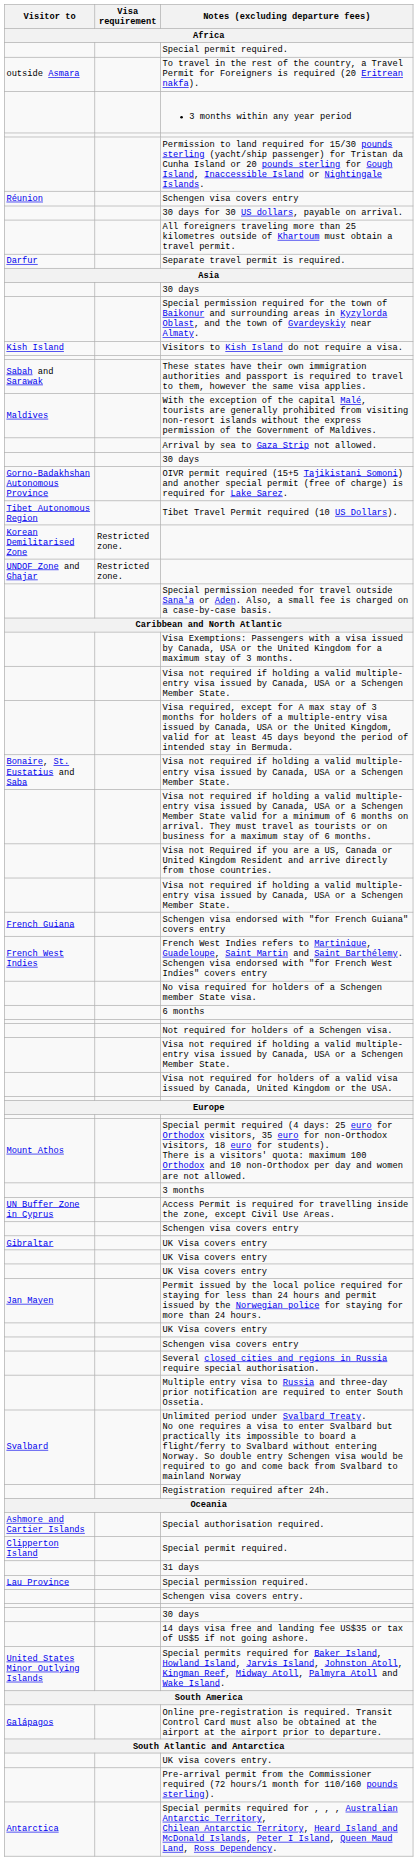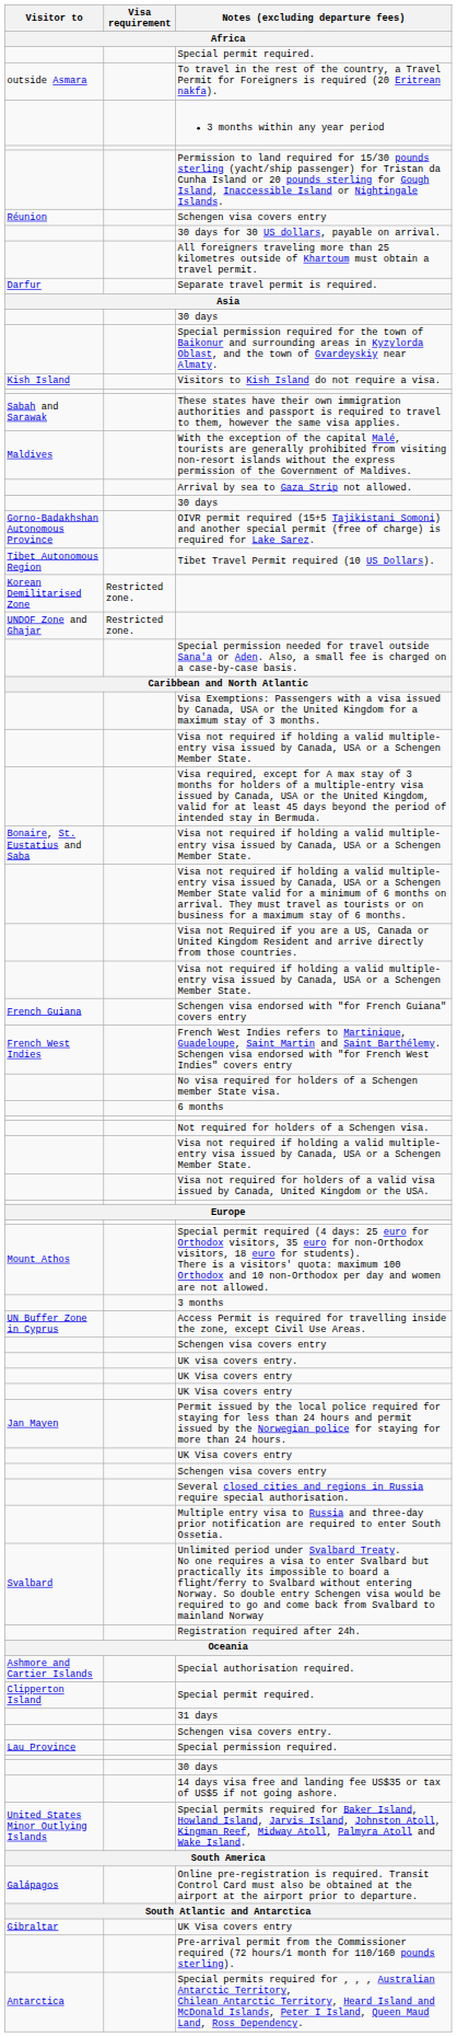 <table class="wikitable" style="text-align: left; table-layout: fixed; ">
 <tr>
 <th>Visitor to</th>
 <th>Visa requirement</th>
 <th>Notes (excluding departure fees)</th>
 </tr>
 <tr>
 <th colspan="3">Africa</th>
 </tr>
 <tr>
 <td></td>
 <td></td>
 <td>Special permit required.</td>
 </tr>
 <tr>
 <td> outside <a href='#'>Asmara</a></td>
 <td></td>
 <td>To travel in the rest of the country, a Travel Permit for Foreigners is required (20 <a href='#'>Eritrean nakfa</a>).</td>
 </tr>
 <tr>
 <td></td>
 <td></td>
 <td><br><ul><li>3 months within any year period</li></ul></td>
 </tr>
 <tr>
 <td></td>
 <td></td>
 <td></td>
 </tr>
 <tr>
 <td></td>
 <td></td>
 <td>Permission to land required for 15/30 <a href='#'>pounds sterling</a> (yacht/ship passenger) for Tristan da Cunha Island or 20 <a href='#'>pounds sterling</a> for <a href='#'>Gough Island</a>, <a href='#'>Inaccessible Island</a> or <a href='#'>Nightingale Islands</a>.</td>
 </tr>
 <tr>
 <td> <a href='#'>Réunion</a></td>
 <td></td>
 <td>Schengen visa covers entry</td>
 </tr>
 <tr>
 <td></td>
 <td></td>
 <td>30 days for 30 <a href='#'>US dollars</a>, payable on arrival.</td>
 </tr>
 <tr>
 <td></td>
 <td></td>
 <td>All foreigners traveling more than 25 kilometres outside of <a href='#'>Khartoum</a> must obtain a travel permit.</td>
 </tr>
 <tr>
 <td> <a href='#'>Darfur</a></td>
 <td></td>
 <td>Separate travel permit is required.</td>
 </tr>
 <tr>
 <th colspan="3">Asia</th>
 </tr>
 <tr>
 <td></td>
 <td></td>
 <td>30 days</td>
 </tr>
 <tr>
 <td></td>
 <td></td>
 <td>Special permission required for the town of <a href='#'>Baikonur</a> and surrounding areas in <a href='#'>Kyzylorda Oblast</a>, and the town of <a href='#'>Gvardeyskiy</a> near <a href='#'>Almaty</a>.</td>
 </tr>
 <tr>
 <td> <a href='#'>Kish Island</a></td>
 <td></td>
 <td>Visitors to <a href='#'>Kish Island</a> do not require a visa.</td>
 </tr>
 <tr>
 <td></td>
 <td></td>
 <td></td>
 </tr>
 <tr>
 <td> <a href='#'>Sabah</a> and <a href='#'>Sarawak</a></td>
 <td></td>
 <td>These states have their own immigration authorities and passport is required to travel to them, however the same visa applies.</td>
 </tr>
 <tr>
 <td> <a href='#'>Maldives</a></td>
 <td></td>
 <td>With the exception of the capital <a href='#'>Malé</a>, tourists are generally prohibited from visiting non-resort islands without the express permission of the Government of Maldives.</td>
 </tr>
 <tr>
 <td></td>
 <td></td>
 <td>Arrival by sea to <a href='#'>Gaza Strip</a> not allowed.</td>
 </tr>
 <tr>
 <td></td>
 <td></td>
 <td>30 days</td>
 </tr>
 <tr>
 <td> <a href='#'>Gorno-Badakhshan Autonomous Province</a></td>
 <td></td>
 <td>OIVR permit required (15+5 <a href='#'>Tajikistani Somoni</a>) and another special permit (free of charge) is required for <a href='#'>Lake Sarez</a>.</td>
 </tr>
 <tr>
 <td> <a href='#'>Tibet Autonomous Region</a></td>
 <td></td>
 <td>Tibet Travel Permit required (10 <a href='#'>US Dollars</a>).</td>
 </tr>
 <tr>
 <td> <a href='#'>Korean Demilitarised Zone</a></td>
 <td>Restricted zone.</td>
 <td></td>
 </tr>
 <tr>
 <td> <a href='#'>UNDOF Zone</a> and <a href='#'>Ghajar</a></td>
 <td>Restricted zone.</td>
 <td></td>
 </tr>
 <tr>
 <td></td>
 <td></td>
 <td>Special permission needed for travel outside <a href='#'>Sana'a</a> or <a href='#'>Aden</a>. Also, a small fee is charged on a case-by-case basis.</td>
 </tr>
 <tr>
 <th colspan="3">Caribbean and North Atlantic</th>
 </tr>
 <tr>
 <td></td>
 <td></td>
 <td>Visa Exemptions: Passengers with a visa issued by Canada, USA or the United Kingdom for a maximum stay of 3 months.</td>
 </tr>
 <tr>
 <td></td>
 <td></td>
 <td>Visa not required if holding a valid multiple-entry visa issued by Canada, USA or a Schengen Member State.</td>
 </tr>
 <tr>
 <td></td>
 <td></td>
 <td>Visa required, except for A max stay of 3 months for holders of a multiple-entry visa issued by Canada, USA or the United Kingdom, valid for at  least 45 days beyond the period of intended stay in Bermuda.</td>
 </tr>
 <tr>
 <td> <a href='#'>Bonaire</a>, <a href='#'>St. Eustatius</a> and <a href='#'>Saba</a></td>
 <td></td>
 <td>Visa not required if holding a valid multiple-entry visa issued by Canada, USA or a Schengen Member State.</td>
 </tr>
 <tr>
 <td></td>
 <td></td>
 <td>Visa not required if holding a valid multiple-entry visa issued by Canada, USA or a Schengen Member State valid for a minimum of 6 months on arrival. They must travel as tourists or on business for a maximum stay of 6 months.</td>
 </tr>
 <tr>
 <td></td>
 <td></td>
 <td>Visa not Required if you are a US, Canada or United Kingdom Resident and arrive directly from those countries.</td>
 </tr>
 <tr>
 <td></td>
 <td></td>
 <td>Visa not required if holding a valid multiple-entry visa issued by Canada, USA or a Schengen Member State.</td>
 </tr>
 <tr>
 <td> <a href='#'>French Guiana</a></td>
 <td></td>
 <td>Schengen visa endorsed with "for French Guiana" covers entry</td>
 </tr>
 <tr>
 <td> <a href='#'>French West Indies</a></td>
 <td></td>
 <td>French West Indies refers to <a href='#'>Martinique</a>, <a href='#'>Guadeloupe</a>, <a href='#'>Saint Martin</a> and <a href='#'>Saint Barthélemy</a>.<br>Schengen visa endorsed with "for French West Indies" covers entry</td>
 </tr>
 <tr>
 <td></td>
 <td></td>
 <td>No visa required for holders of a Schengen member State visa.</td>
 </tr>
 <tr>
 <td></td>
 <td></td>
 <td>6 months</td>
 </tr>
 <tr>
 <td></td>
 <td></td>
 <td></td>
 </tr>
 <tr>
 <td></td>
 <td></td>
 <td>Not required for holders of a Schengen visa.</td>
 </tr>
 <tr>
 <td></td>
 <td></td>
 <td>Visa not required if holding a valid multiple-entry visa issued by Canada, USA or a Schengen Member State.</td>
 </tr>
 <tr>
 <td></td>
 <td></td>
 <td>Visa not required for holders of a valid visa issued by Canada, United Kingdom or the USA.</td>
 </tr>
 <tr>
 <td></td>
 <td></td>
 <td></td>
 </tr>
 <tr>
 <th colspan="3">Europe</th>
 </tr>
 <tr>
 <td></td>
 <td></td>
 <td></td>
 </tr>
 <tr>
 <td> <a href='#'>Mount Athos</a></td>
 <td></td>
 <td>Special permit required (4 days: 25 <a href='#'>euro</a> for <a href='#'>Orthodox</a> visitors, 35 <a href='#'>euro</a> for non-Orthodox visitors, 18 <a href='#'>euro</a> for students).<br>There is a visitors' quota: maximum 100 <a href='#'>Orthodox</a> and 10 non-Orthodox per day and women are not allowed.</td>
 </tr>
 <tr>
 <td></td>
 <td></td>
 <td>3 months</td>
 </tr>
 <tr>
 <td> <a href='#'>UN Buffer Zone in Cyprus</a></td>
 <td></td>
 <td>Access Permit is required for travelling inside the zone, except Civil Use Areas.</td>
 </tr>
 <tr>
 <td></td>
 <td></td>
 <td>Schengen visa covers entry</td>
 </tr>
 <tr>
-<td> <a href='#'>Gibraltar</a></td>
 <td></td>
-<td>UK Visa covers entry</td>
+<td></td>
+<td>UK visa covers entry.</td>
 </tr>
 <tr>
 <td></td>
 <td></td>
 <td>UK Visa covers entry</td>
 </tr>
 <tr>
 <td></td>
 <td></td>
 <td>UK Visa covers entry</td>
 </tr>
 <tr>
 <td> <a href='#'>Jan Mayen</a></td>
 <td></td>
 <td>Permit issued by the local police required for staying for less than 24 hours and permit issued by the <a href='#'>Norwegian police</a> for staying for more than 24 hours.</td>
 </tr>
 <tr>
 <td></td>
 <td></td>
 <td>UK Visa covers entry</td>
 </tr>
 <tr>
 <td></td>
 <td></td>
 <td>Schengen visa covers entry</td>
 </tr>
 <tr>
 <td></td>
 <td></td>
 <td>Several <a href='#'>closed cities and regions in Russia</a> require special authorisation.</td>
 </tr>
 <tr>
 <td></td>
 <td></td>
 <td>Multiple entry visa to <a href='#'>Russia</a> and three-day prior notification are required to enter South Ossetia.</td>
 </tr>
 <tr>
 <td><a href='#'>Svalbard</a></td>
 <td></td>
 <td>Unlimited period under <a href='#'>Svalbard Treaty</a>.<br>No one requires a visa to enter Svalbard but practically its impossible to board a flight/ferry to Svalbard without entering Norway. So double entry Schengen visa would be required to go and come back from Svalbard to mainland Norway</td>
 </tr>
 <tr>
 <td></td>
 <td></td>
 <td>Registration required after 24h.</td>
 </tr>
 <tr>
 <th colspan="3">Oceania</th>
 </tr>
 <tr>
 <td> <a href='#'>Ashmore and Cartier Islands</a></td>
 <td></td>
 <td>Special authorisation required.</td>
 </tr>
 <tr>
 <td> <a href='#'>Clipperton Island</a></td>
 <td></td>
 <td>Special permit required.</td>
 </tr>
 <tr>
 <td></td>
 <td></td>
 <td>31 days</td>
 </tr>
 <tr>
+<td></td>
+<td></td>
+<td>Schengen visa covers entry.</td>
+</tr>
+<tr>
 <td> <a href='#'>Lau Province</a></td>
 <td></td>
 <td>Special permission required.</td>
-</tr>
-<tr>
-<td></td>
-<td></td>
-<td>Schengen visa covers entry.</td>
 </tr>
 <tr>
 <td></td>
 <td></td>
 <td></td>
 </tr>
 <tr>
 <td></td>
 <td></td>
 <td>30 days</td>
 </tr>
 <tr>
 <td></td>
 <td></td>
 <td>14 days visa free and landing fee US$35 or tax of US$5 if not going ashore.</td>
 </tr>
 <tr>
 <td> <a href='#'>United States Minor Outlying Islands</a></td>
 <td></td>
 <td>Special permits required for <a href='#'>Baker Island</a>, <a href='#'>Howland Island</a>, <a href='#'>Jarvis Island</a>, <a href='#'>Johnston Atoll</a>, <a href='#'>Kingman Reef</a>, <a href='#'>Midway Atoll</a>, <a href='#'>Palmyra Atoll</a> and <a href='#'>Wake Island</a>.</td>
 </tr>
 <tr>
 <th colspan="3">South America</th>
 </tr>
 <tr>
 <td> <a href='#'>Galápagos</a></td>
 <td></td>
 <td>Online pre-registration is required. Transit Control Card must also be obtained at the airport at the airport prior to departure.</td>
 </tr>
 <tr>
 <th colspan="3">South Atlantic and Antarctica</th>
 </tr>
 <tr>
+<td> <a href='#'>Gibraltar</a></td>
 <td></td>
-<td></td>
-<td>UK visa covers entry.</td>
+<td>UK Visa covers entry</td>
 </tr>
 <tr>
 <td></td>
 <td></td>
 <td>Pre-arrival permit from the Commissioner required (72 hours/1 month for 110/160 <a href='#'>pounds sterling</a>).</td>
 </tr>
 <tr>
 <td><a href='#'>Antarctica</a></td>
 <td></td>
 <td>Special permits required for , , ,  <a href='#'>Australian Antarctic Territory</a>,<br>  <a href='#'>Chilean Antarctic Territory</a>,  <a href='#'>Heard Island and McDonald Islands</a>,  <a href='#'>Peter I Island</a>,  <a href='#'>Queen Maud Land</a>,  <a href='#'>Ross Dependency</a>.</td>
 </tr>
 </table>
